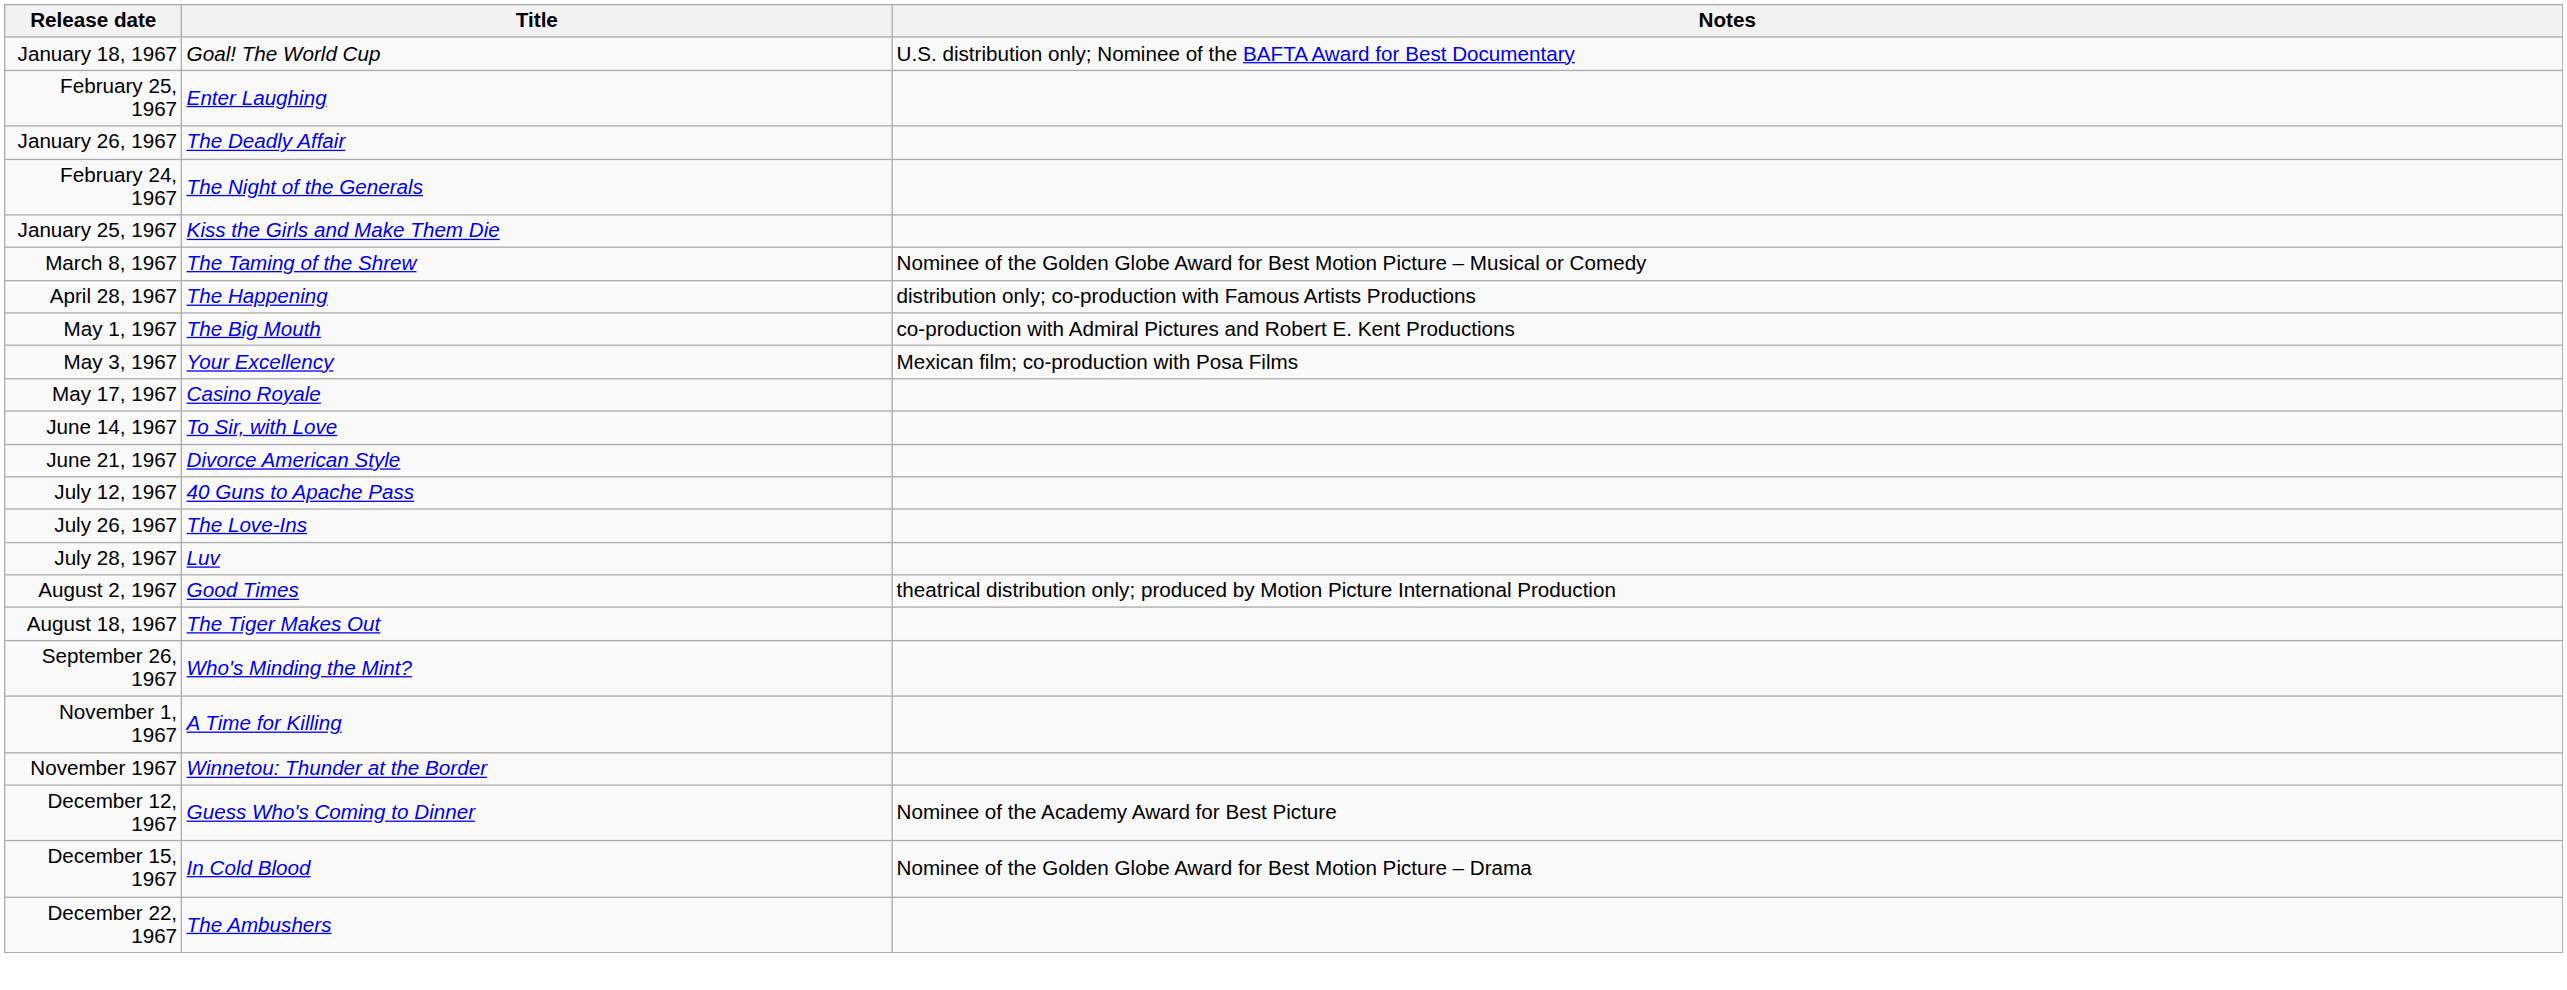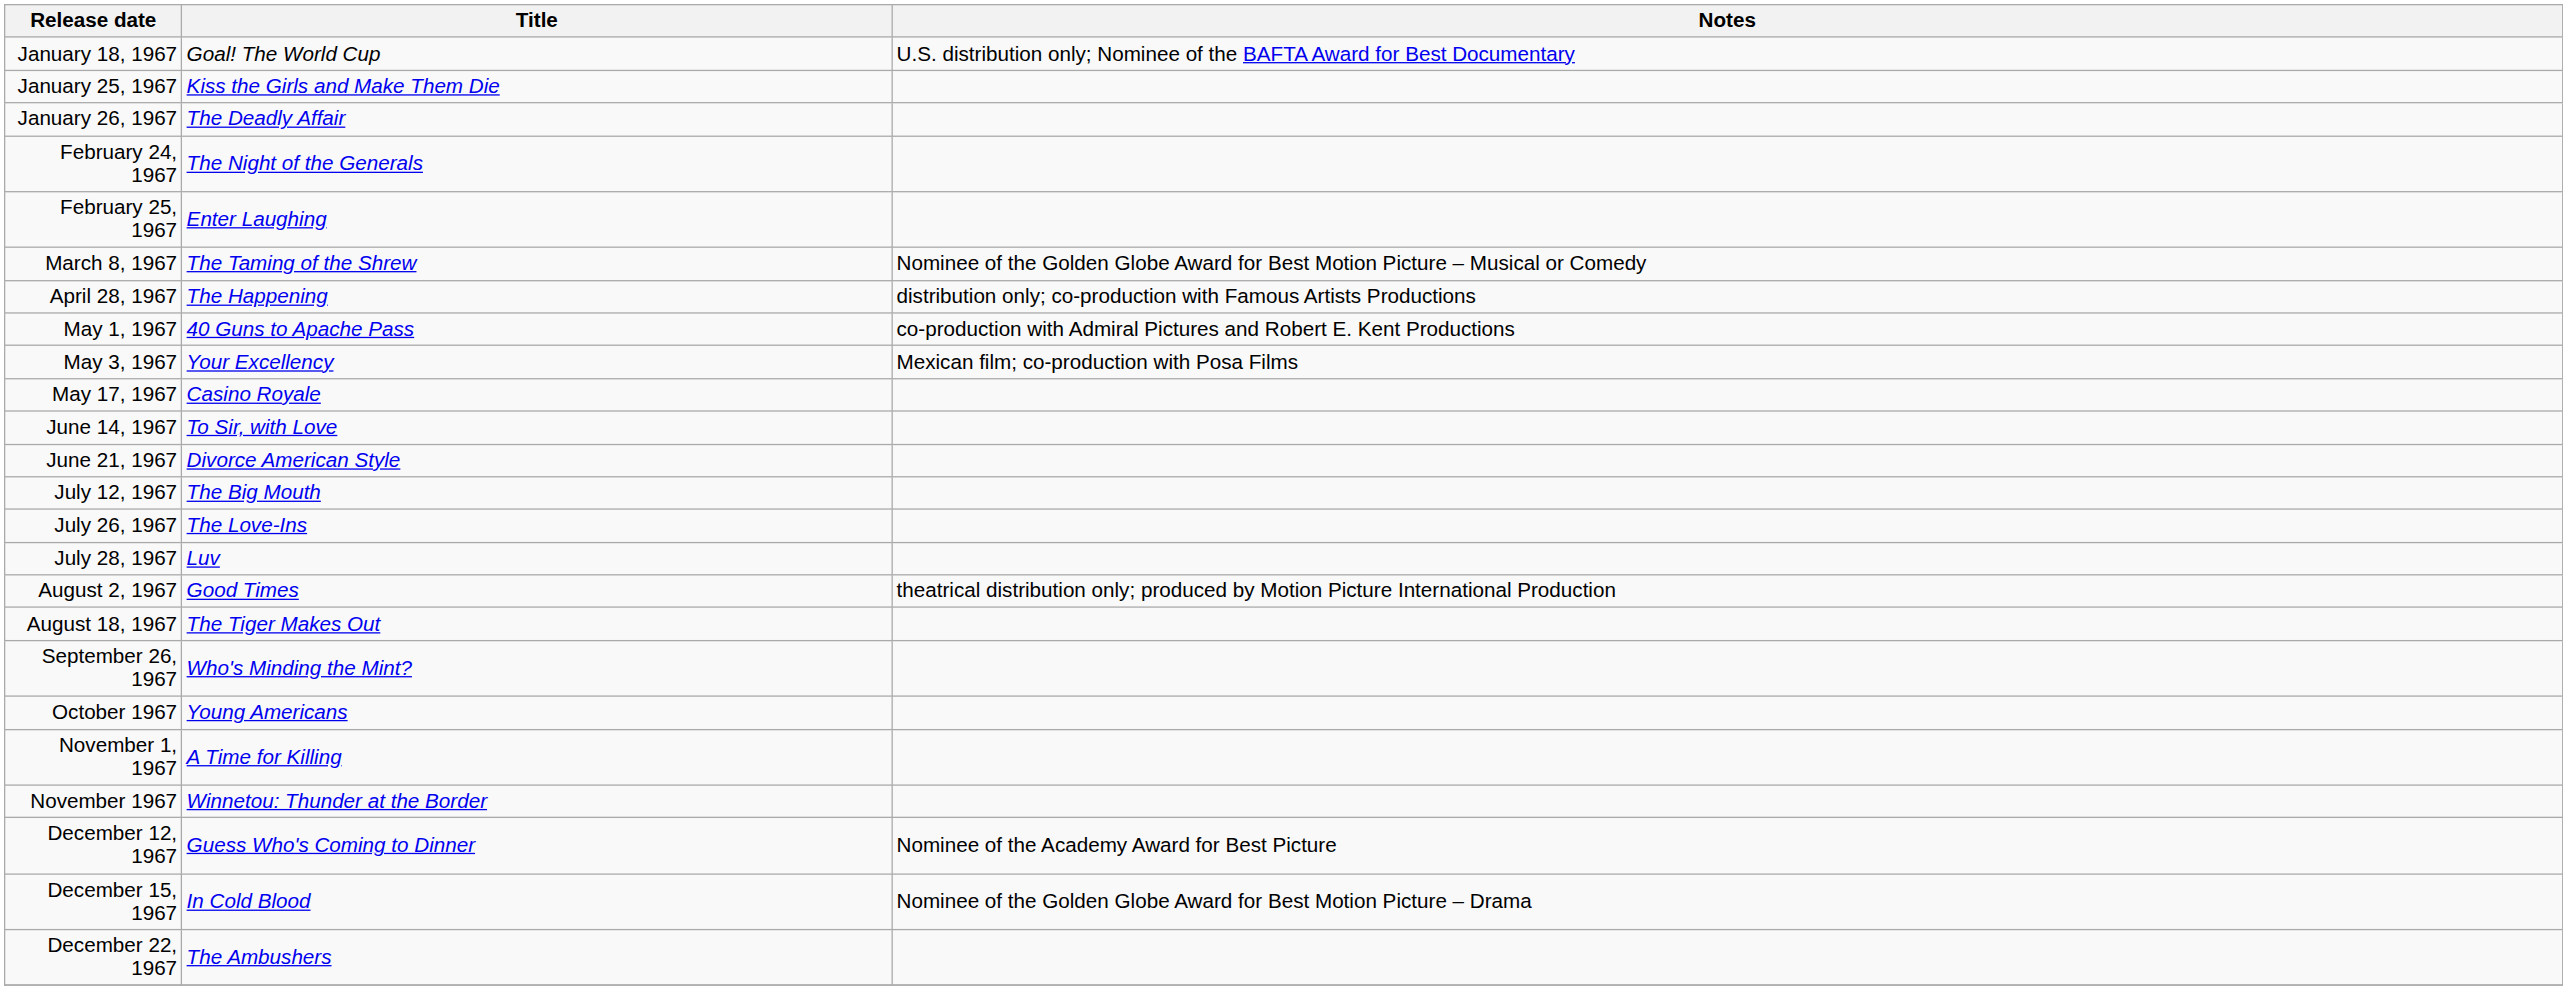 <table class="wikitable sortable" style="width:100%;">
 <tr>
 <th scope="col" style="width:130px;">Release date</th>
 <th>Title</th>
 <th>Notes</th>
 </tr>
 <tr>
 <td style="text-align:right;">January 18, 1967</td>
 <td><em>Goal! The World Cup</em></td>
 <td>U.S. distribution only; Nominee of the <a href='#'>BAFTA Award for Best Documentary</a></td>
 </tr>
 <tr>
-<td style="text-align:right;">February 25, 1967</td>
-<td><em><a href='#'>Enter Laughing</a></em></td>
+<td style="text-align:right;">January 25, 1967</td>
+<td><em><a href='#'>Kiss the Girls and Make Them Die</a></em></td>
 <td></td>
 </tr>
 <tr>
 <td style="text-align:right;">January 26, 1967</td>
 <td><em><a href='#'>The Deadly Affair</a></em></td>
 <td></td>
 </tr>
 <tr>
 <td style="text-align:right;">February 24, 1967</td>
 <td><em><a href='#'>The Night of the Generals</a></em></td>
 <td></td>
 </tr>
 <tr>
-<td style="text-align:right;">January 25, 1967</td>
-<td><em><a href='#'>Kiss the Girls and Make Them Die</a></em></td>
+<td style="text-align:right;">February 25, 1967</td>
+<td><em><a href='#'>Enter Laughing</a></em></td>
 <td></td>
 </tr>
 <tr>
 <td style="text-align:right;">March 8, 1967</td>
 <td><em><a href='#'>The Taming of the Shrew</a></em></td>
 <td>Nominee of the Golden Globe Award for Best Motion Picture – Musical or Comedy</td>
 </tr>
 <tr>
 <td style="text-align:right;">April 28, 1967</td>
 <td><em><a href='#'>The Happening</a></em></td>
 <td>distribution only; co-production with Famous Artists Productions</td>
 </tr>
 <tr>
 <td style="text-align:right;">May 1, 1967</td>
-<td><em><a href='#'>The Big Mouth</a></em></td>
+<td><em><a href='#'>40 Guns to Apache Pass</a></em></td>
 <td>co-production with Admiral Pictures and Robert E. Kent Productions</td>
 </tr>
 <tr>
 <td style="text-align:right;">May 3, 1967</td>
 <td><em><a href='#'>Your Excellency</a></em></td>
 <td>Mexican film; co-production with Posa Films</td>
 </tr>
 <tr>
 <td style="text-align:right;">May 17, 1967</td>
 <td><em><a href='#'>Casino Royale</a></em></td>
 <td></td>
 </tr>
 <tr>
 <td style="text-align:right;">June 14, 1967</td>
 <td><em><a href='#'>To Sir, with Love</a></em></td>
 <td></td>
 </tr>
 <tr>
 <td style="text-align:right;">June 21, 1967</td>
 <td><em><a href='#'>Divorce American Style</a></em></td>
 <td></td>
 </tr>
 <tr>
 <td style="text-align:right;">July 12, 1967</td>
-<td><em><a href='#'>40 Guns to Apache Pass</a></em></td>
+<td><em><a href='#'>The Big Mouth</a></em></td>
 <td></td>
 </tr>
 <tr>
 <td style="text-align:right;">July 26, 1967</td>
 <td><em><a href='#'>The Love-Ins</a></em></td>
 <td></td>
 </tr>
 <tr>
 <td style="text-align:right;">July 28, 1967</td>
 <td><em><a href='#'>Luv</a></em></td>
 <td></td>
 </tr>
 <tr>
 <td style="text-align:right;">August 2, 1967</td>
 <td><em><a href='#'>Good Times</a></em></td>
 <td>theatrical distribution only; produced by Motion Picture International Production</td>
 </tr>
 <tr>
 <td style="text-align:right;">August 18, 1967</td>
 <td><em><a href='#'>The Tiger Makes Out</a></em></td>
 <td></td>
 </tr>
 <tr>
 <td style="text-align:right;">September 26, 1967</td>
 <td><em><a href='#'>Who's Minding the Mint?</a></em></td>
+<td></td>
+</tr>
+<tr>
+<td style="text-align:right;">October 1967</td>
+<td><em><a href='#'>Young Americans</a></em></td>
 <td></td>
 </tr>
 <tr>
 <td style="text-align:right;">November 1, 1967</td>
 <td><em><a href='#'>A Time for Killing</a></em></td>
 <td></td>
 </tr>
 <tr>
 <td style="text-align:right;">November 1967</td>
 <td><em><a href='#'>Winnetou: Thunder at the Border</a></em></td>
 <td></td>
 </tr>
 <tr>
 <td style="text-align:right;">December 12, 1967</td>
 <td><em><a href='#'>Guess Who's Coming to Dinner</a></em></td>
 <td>Nominee of the Academy Award for Best Picture</td>
 </tr>
 <tr>
 <td style="text-align:right;">December 15, 1967</td>
 <td><em><a href='#'>In Cold Blood</a></em></td>
 <td>Nominee of the Golden Globe Award for Best Motion Picture – Drama</td>
 </tr>
 <tr>
 <td style="text-align:right;">December 22, 1967</td>
 <td><em><a href='#'>The Ambushers</a></em></td>
 <td></td>
 </tr>
 <tr>
 </tr>
 </table>
